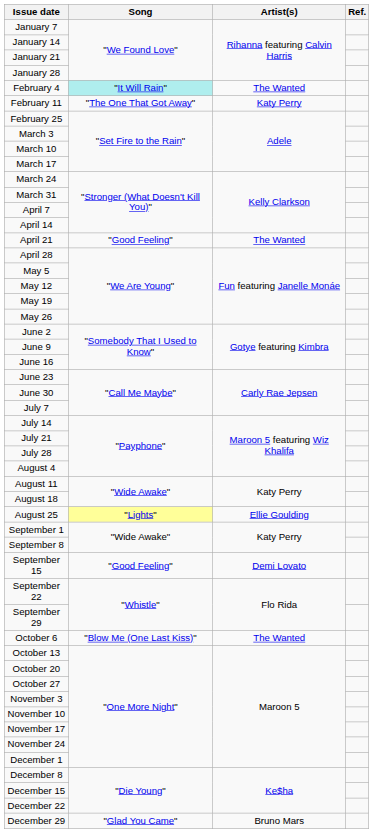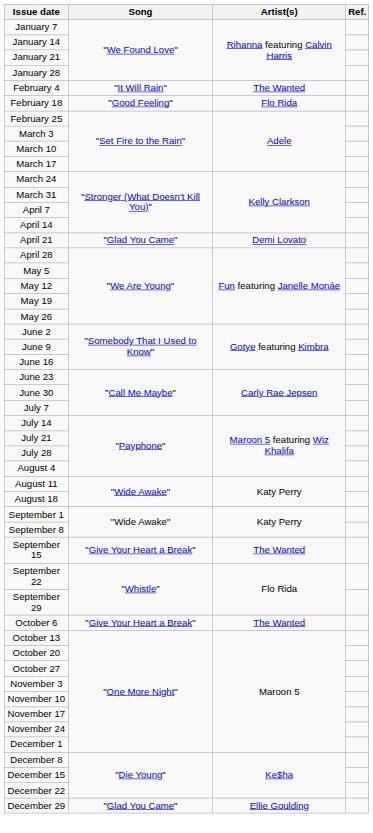 <table class="wikitable" style="text-align: center;">
 <tr>
 <th>Issue date</th>
 <th>Song</th>
 <th>Artist(s)</th>
 <th>Ref.</th>
 </tr>
 <tr>
 <td>January 7</td>
 <td rowspan="4">"<a href='#'>We Found Love</a>"</td>
 <td rowspan="4"><a href='#'>Rihanna</a> featuring <a href='#'>Calvin Harris</a></td>
 <td></td>
 </tr>
 <tr>
 <td>January 14</td>
 <td></td>
 </tr>
 <tr>
 <td>January 21</td>
 <td></td>
 </tr>
 <tr>
 <td>January 28</td>
 <td></td>
 </tr>
 <tr>
 <td>February 4</td>
-<td style="background: paleturquoise;">"<a href='#'>It Will Rain</a>"</td>
+<td>"<a href='#'>It Will Rain</a>"</td>
 <td><a href='#'>The Wanted</a></td>
 <td></td>
 </tr>
 <tr>
-<td>February 11</td>
-<td>"<a href='#'>The One That Got Away</a>"</td>
-<td><a href='#'>Katy Perry</a></td>
+<td>February 18</td>
+<td>"<a href='#'>Good Feeling</a>"</td>
+<td><a href='#'>Flo Rida</a></td>
 <td></td>
 </tr>
 <tr>
 <td>February 25</td>
 <td rowspan="4">"<a href='#'>Set Fire to the Rain</a>"</td>
 <td rowspan="4"><a href='#'>Adele</a></td>
 <td></td>
 </tr>
 <tr>
 <td>March 3</td>
 <td></td>
 </tr>
 <tr>
 <td>March 10</td>
 <td></td>
 </tr>
 <tr>
 <td>March 17</td>
 <td></td>
 </tr>
 <tr>
 <td>March 24</td>
 <td rowspan="4">"<a href='#'>Stronger (What Doesn't Kill You)</a>"</td>
 <td rowspan="4"><a href='#'>Kelly Clarkson</a></td>
 <td></td>
 </tr>
 <tr>
 <td>March 31</td>
 <td></td>
 </tr>
 <tr>
 <td>April 7</td>
 <td></td>
 </tr>
 <tr>
 <td>April 14</td>
 <td></td>
 </tr>
 <tr>
 <td>April 21</td>
-<td>"<a href='#'>Good Feeling</a>"</td>
-<td><a href='#'>The Wanted</a></td>
+<td>"<a href='#'>Glad You Came</a>"</td>
+<td><a href='#'>Demi Lovato</a></td>
 <td></td>
 </tr>
 <tr>
 <td>April 28</td>
 <td rowspan="5">"<a href='#'>We Are Young</a>"</td>
 <td rowspan="5"><a href='#'>Fun</a> featuring <a href='#'>Janelle Monáe</a></td>
 <td></td>
 </tr>
 <tr>
 <td>May 5</td>
 <td></td>
 </tr>
 <tr>
 <td>May 12</td>
 <td></td>
 </tr>
 <tr>
 <td>May 19</td>
 <td></td>
 </tr>
 <tr>
 <td>May 26</td>
 <td></td>
 </tr>
 <tr>
 <td>June 2</td>
 <td rowspan="3">"<a href='#'>Somebody That I Used to Know</a>"</td>
 <td rowspan="3"><a href='#'>Gotye</a> featuring <a href='#'>Kimbra</a></td>
 <td></td>
 </tr>
 <tr>
 <td>June 9</td>
 <td></td>
 </tr>
 <tr>
 <td>June 16</td>
 <td></td>
 </tr>
 <tr>
 <td>June 23</td>
 <td rowspan="3">"<a href='#'>Call Me Maybe</a>"</td>
 <td rowspan="3"><a href='#'>Carly Rae Jepsen</a></td>
 <td></td>
 </tr>
 <tr>
 <td>June 30</td>
 <td></td>
 </tr>
 <tr>
 <td>July 7</td>
 <td></td>
 </tr>
 <tr>
 <td>July 14</td>
 <td rowspan="4">"<a href='#'>Payphone</a>"</td>
 <td rowspan="4"><a href='#'>Maroon 5</a> featuring <a href='#'>Wiz Khalifa</a></td>
 <td></td>
 </tr>
 <tr>
 <td>July 21</td>
 <td></td>
 </tr>
 <tr>
 <td>July 28</td>
 <td></td>
 </tr>
 <tr>
 <td>August 4</td>
 <td></td>
 </tr>
 <tr>
 <td>August 11</td>
 <td rowspan="2">"<a href='#'>Wide Awake</a>"</td>
 <td rowspan="2">Katy Perry</td>
 <td></td>
 </tr>
 <tr>
 <td>August 18</td>
 <td></td>
 </tr>
 <tr>
-<td>August 25</td>
-<td bgcolor=#FFFF99>"<a href='#'>Lights</a>" </td>
-<td><a href='#'>Ellie Goulding</a></td>
-<td></td>
-</tr>
-<tr>
 <td>September 1</td>
 <td rowspan="2">"Wide Awake"</td>
 <td rowspan="2">Katy Perry</td>
 <td></td>
 </tr>
 <tr>
 <td>September 8</td>
 <td></td>
 </tr>
 <tr>
 <td>September 15</td>
-<td>"<a href='#'>Good Feeling</a>"</td>
-<td><a href='#'>Demi Lovato</a></td>
+<td>"<a href='#'>Give Your Heart a Break</a>"</td>
+<td><a href='#'>The Wanted</a></td>
 <td></td>
 </tr>
 <tr>
 <td>September 22</td>
 <td rowspan="2">"<a href='#'>Whistle</a>"</td>
 <td rowspan="2">Flo Rida</td>
 <td></td>
 </tr>
 <tr>
 <td>September 29</td>
 <td></td>
 </tr>
 <tr>
 <td>October 6</td>
-<td>"<a href='#'>Blow Me (One Last Kiss)</a>"</td>
+<td>"<a href='#'>Give Your Heart a Break</a>"</td>
 <td><a href='#'>The Wanted</a></td>
 <td></td>
 </tr>
 <tr>
 <td>October 13</td>
 <td rowspan="8">"<a href='#'>One More Night</a>"</td>
 <td rowspan="8">Maroon 5</td>
 <td></td>
 </tr>
 <tr>
 <td>October 20</td>
 <td></td>
 </tr>
 <tr>
 <td>October 27</td>
 <td></td>
 </tr>
 <tr>
 <td>November 3</td>
 <td></td>
 </tr>
 <tr>
 <td>November 10</td>
 <td></td>
 </tr>
 <tr>
 <td>November 17</td>
 <td></td>
 </tr>
 <tr>
 <td>November 24</td>
 <td></td>
 </tr>
 <tr>
 <td>December 1</td>
 <td></td>
 </tr>
 <tr>
 <td>December 8</td>
 <td rowspan="3">"<a href='#'>Die Young</a>"</td>
 <td rowspan="3"><a href='#'>Ke$ha</a></td>
 <td></td>
 </tr>
 <tr>
 <td>December 15</td>
 <td></td>
 </tr>
 <tr>
 <td>December 22</td>
 <td></td>
 </tr>
 <tr>
 <td>December 29</td>
 <td>"<a href='#'>Glad You Came</a>"</td>
-<td>Bruno Mars</td>
+<td><a href='#'>Ellie Goulding</a></td>
 <td></td>
 </tr>
 </table>
